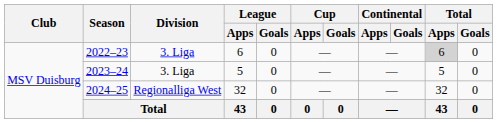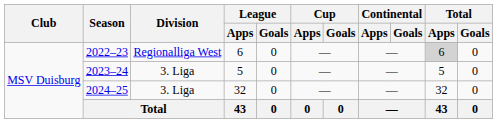 <table class="wikitable" style="text-align:center">
 <tr>
 <th rowspan="2">Club</th>
 <th rowspan="2">Season</th>
 <th rowspan="2">Division</th>
 <th colspan="2">League</th>
 <th colspan="2">Cup</th>
 <th colspan="2">Continental</th>
 <th colspan="2">Total</th>
 </tr>
 <tr>
 <th>Apps</th>
 <th>Goals</th>
 <th>Apps</th>
 <th>Goals</th>
 <th>Apps</th>
 <th>Goals</th>
 <th>Apps</th>
 <th>Goals</th>
 </tr>
 <tr>
 <td rowspan=4><a href='#'>MSV Duisburg</a></td>
 <td><a href='#'>2022–23</a></td>
-<td><a href='#'>3. Liga</a></td>
+<td><a href='#'>Regionalliga West</a></td>
 <td>6</td>
 <td>0</td>
 <td colspan="2">—</td>
 <td colspan="2">—</td>
 <td style="background: lightgrey;">6</td>
 <td>0</td>
 </tr>
 <tr>
 <td><a href='#'>2023–24</a></td>
 <td>3. Liga</td>
 <td>5</td>
 <td>0</td>
 <td colspan="2">—</td>
 <td colspan="2">—</td>
 <td>5</td>
 <td>0</td>
 </tr>
 <tr>
 <td><a href='#'>2024–25</a></td>
-<td><a href='#'>Regionalliga West</a></td>
+<td>3. Liga</td>
 <td>32</td>
 <td>0</td>
 <td colspan="2">—</td>
 <td colspan="2">—</td>
 <td>32</td>
 <td>0</td>
 </tr>
 <tr>
 <th colspan="2">Total</th>
 <th>43</th>
 <th>0</th>
 <th>0</th>
 <th>0</th>
 <th colspan="2">—</th>
 <th>43</th>
 <th>0</th>
 </tr>
 </table>
